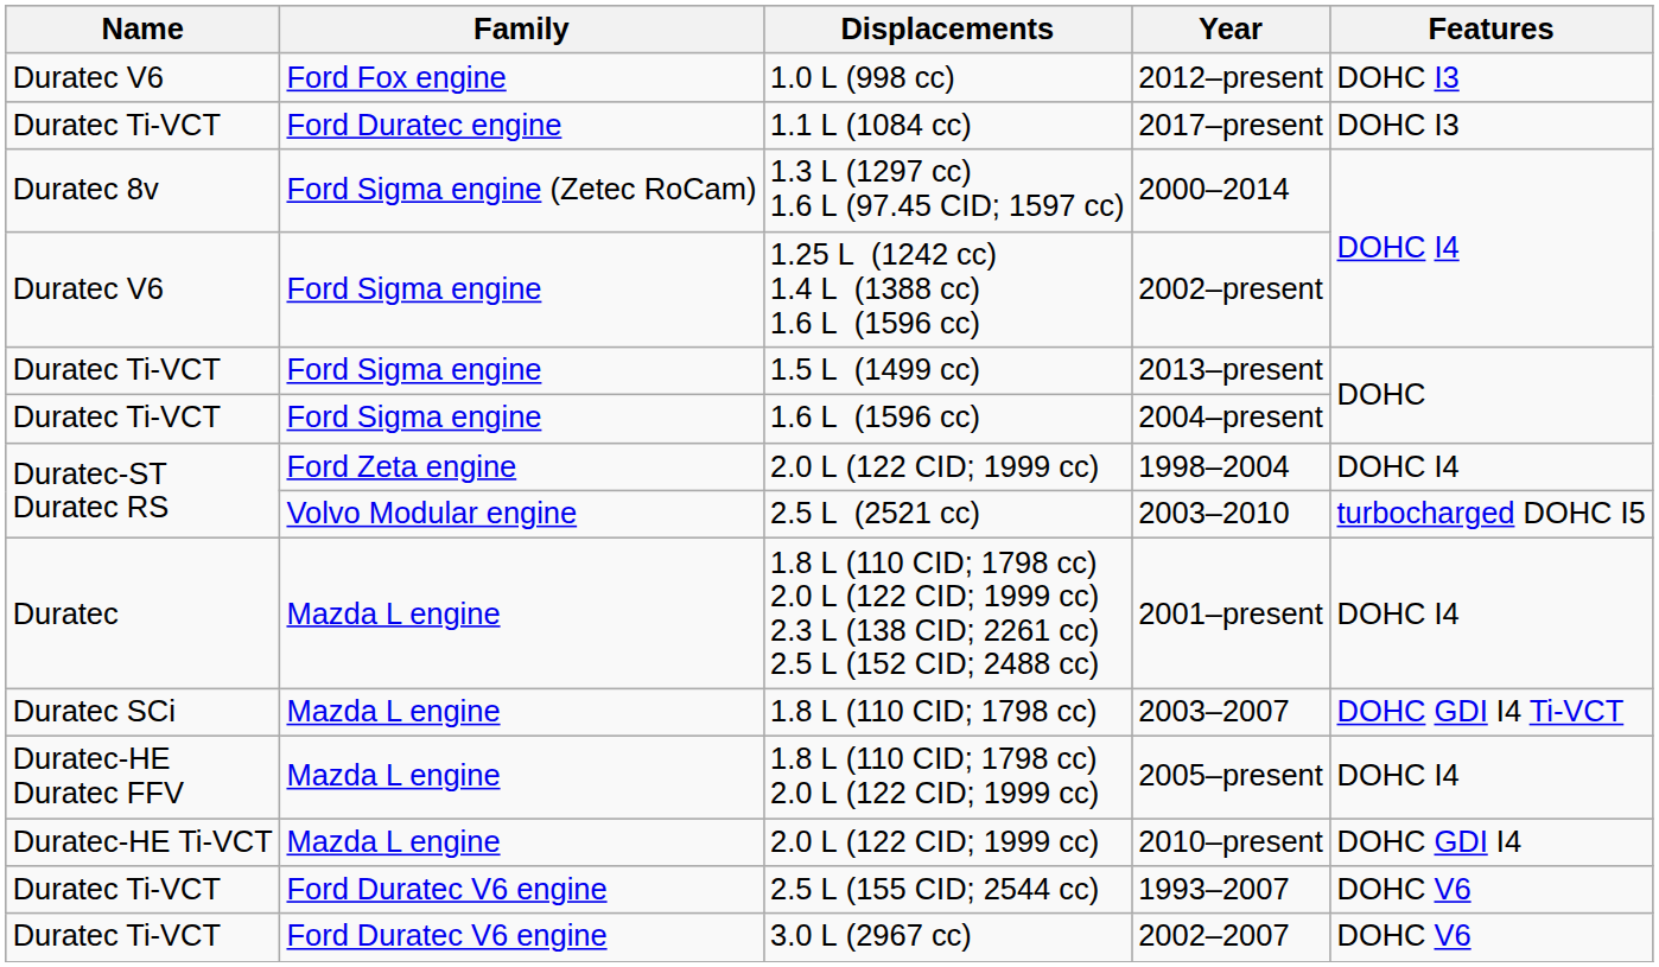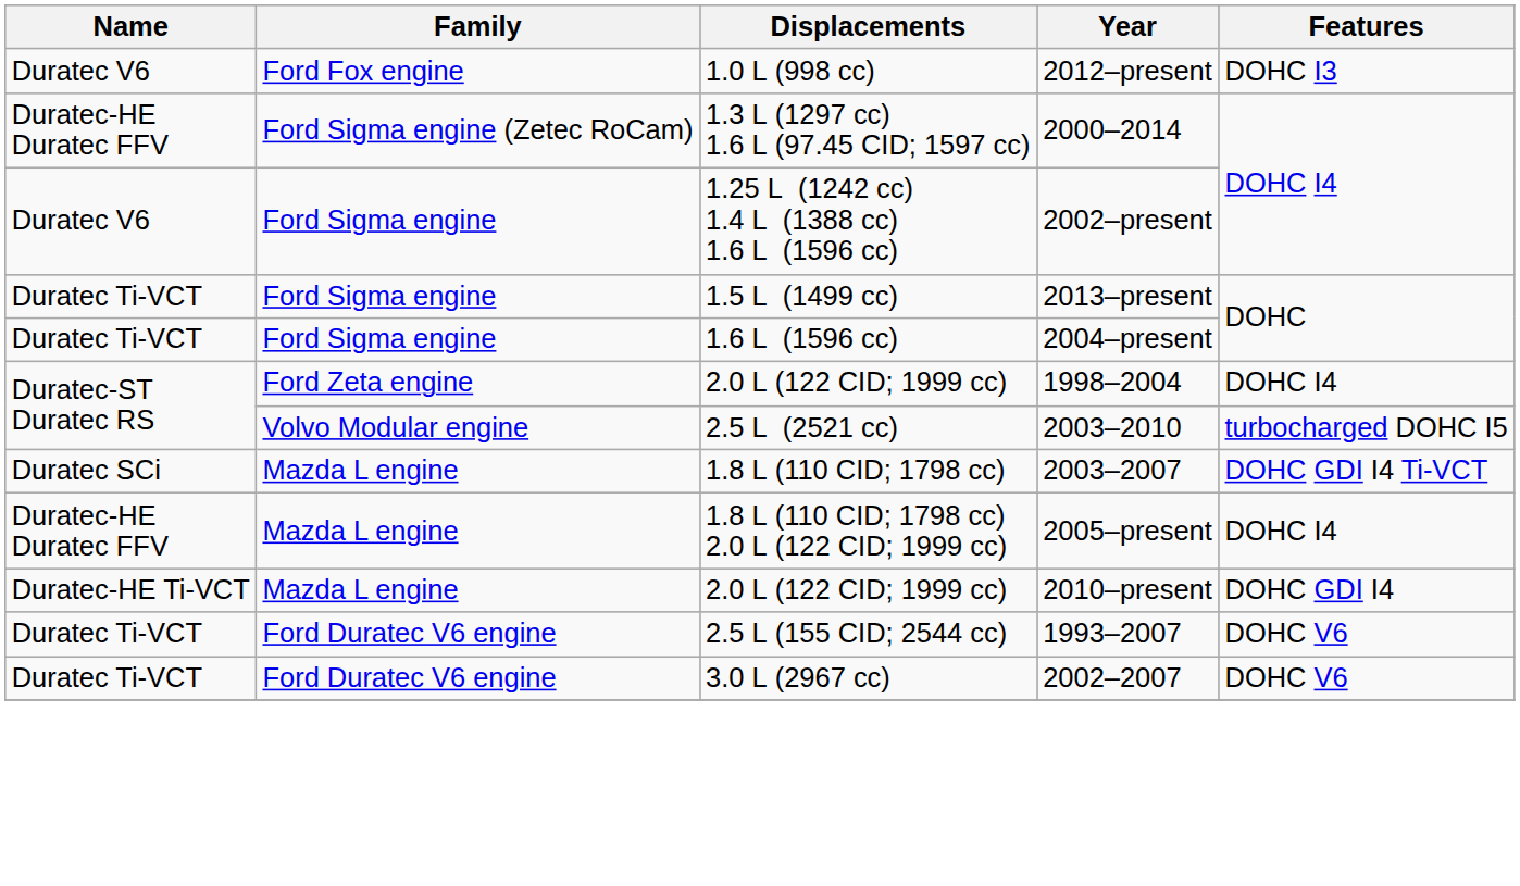 <table class="wikitable">
 <tr>
 <th>Name</th>
 <th>Family</th>
 <th>Displacements</th>
 <th>Year</th>
 <th>Features</th>
 </tr>
 <tr>
 <td>Duratec V6</td>
 <td><a href='#'>Ford Fox engine</a></td>
 <td>1.0 L (998 cc)</td>
 <td>2012–present</td>
 <td>DOHC <a href='#'>I3</a></td>
 </tr>
 <tr>
-<td>Duratec Ti-VCT</td>
-<td><a href='#'>Ford Duratec engine</a></td>
-<td>1.1 L (1084 cc)</td>
-<td>2017–present</td>
-<td>DOHC I3</td>
-</tr>
-<tr>
-<td>Duratec 8v</td>
+<td>Duratec-HE <br>Duratec FFV</td>
 <td><a href='#'>Ford Sigma engine</a> (Zetec RoCam)</td>
 <td>1.3 L (1297 cc)<br>1.6 L (97.45 CID; 1597 cc)</td>
 <td>2000–2014</td>
 <td rowspan="2"><a href='#'>DOHC</a> <a href='#'>I4</a></td>
 </tr>
 <tr>
 <td>Duratec V6</td>
 <td><a href='#'>Ford Sigma engine</a></td>
 <td>1.25 L  (1242 cc) <br>1.4 L  (1388 cc) <br>1.6 L  (1596 cc)</td>
 <td>2002–present</td>
 </tr>
 <tr>
 <td>Duratec Ti-VCT</td>
 <td><a href='#'>Ford Sigma engine</a></td>
 <td>1.5 L  (1499 cc)</td>
 <td>2013–present</td>
 <td rowspan="2">DOHC</td>
 </tr>
 <tr>
 <td>Duratec Ti-VCT</td>
 <td><a href='#'>Ford Sigma engine</a></td>
 <td>1.6 L  (1596 cc)</td>
 <td>2004–present</td>
 </tr>
 <tr>
 <td rowspan=2>Duratec-ST<br>Duratec RS</td>
 <td><a href='#'>Ford Zeta engine</a></td>
 <td>2.0 L (122 CID; 1999 cc)<br></td>
 <td>1998–2004</td>
 <td>DOHC I4</td>
 </tr>
 <tr>
 <td><a href='#'>Volvo Modular engine</a></td>
 <td>2.5 L  (2521 cc)</td>
 <td>2003–2010</td>
 <td><a href='#'>turbocharged</a> DOHC I5</td>
-</tr>
-<tr>
-<td>Duratec</td>
-<td><a href='#'>Mazda L engine</a></td>
-<td>1.8 L (110 CID; 1798 cc)<br>2.0 L (122 CID; 1999 cc)<br>2.3 L (138 CID; 2261 cc)<br> 2.5 L (152 CID; 2488 cc)</td>
-<td>2001–present</td>
-<td>DOHC I4</td>
 </tr>
 <tr>
 <td>Duratec SCi</td>
 <td><a href='#'>Mazda L engine</a></td>
 <td>1.8 L (110 CID; 1798 cc)</td>
 <td>2003–2007</td>
 <td><a href='#'>DOHC</a> <a href='#'>GDI</a> I4 <a href='#'>Ti-VCT</a></td>
 </tr>
 <tr>
 <td>Duratec-HE <br>Duratec FFV</td>
 <td><a href='#'>Mazda L engine</a></td>
 <td>1.8 L (110 CID; 1798 cc)<br>2.0 L (122 CID; 1999 cc)<br></td>
 <td>2005–present</td>
 <td>DOHC I4</td>
 </tr>
 <tr>
 <td>Duratec-HE Ti-VCT</td>
 <td><a href='#'>Mazda L engine</a></td>
 <td>2.0 L (122 CID; 1999 cc)<br></td>
 <td>2010–present</td>
 <td>DOHC <a href='#'>GDI</a> I4</td>
 </tr>
 <tr>
 <td>Duratec Ti-VCT</td>
 <td><a href='#'>Ford Duratec V6 engine</a></td>
 <td>2.5 L (155 CID; 2544 cc)</td>
 <td>1993–2007</td>
 <td>DOHC <a href='#'>V6</a></td>
 </tr>
 <tr>
 <td>Duratec Ti-VCT</td>
 <td><a href='#'>Ford Duratec V6 engine</a></td>
 <td>3.0 L (2967 cc)</td>
 <td>2002–2007</td>
 <td>DOHC <a href='#'>V6</a></td>
 </tr>
 <tr>
 </tr>
 </table>
